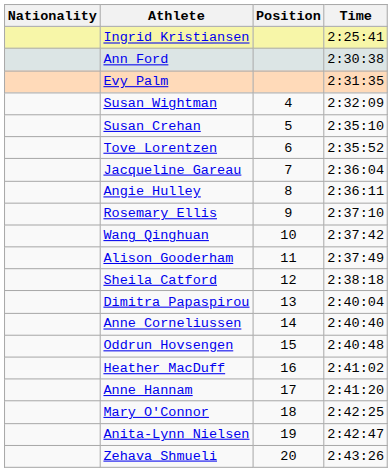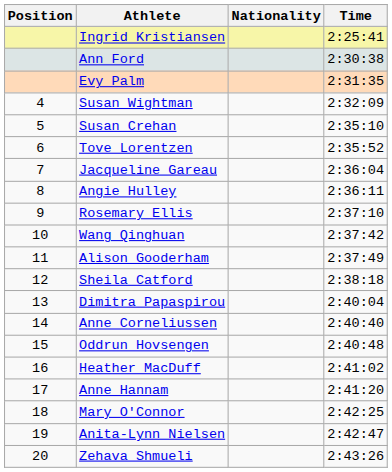 <table class="wikitable sortable">
 <tr>
+<th>Position</th>
+<th>Athlete</th>
 <th>Nationality</th>
-<th>Athlete</th>
-<th>Position</th>
 <th>Time</th>
 </tr>
 <tr bgcolor="#F7F6A8">
+<td align=center></td>
+<td><a href='#'>Ingrid Kristiansen</a></td>
 <td></td>
-<td><a href='#'>Ingrid Kristiansen</a></td>
-<td align=center></td>
 <td>2:25:41</td>
 </tr>
 <tr bgcolor="#DCE5E5">
+<td align=center></td>
+<td><a href='#'>Ann Ford</a></td>
 <td></td>
-<td><a href='#'>Ann Ford</a></td>
-<td align=center></td>
 <td>2:30:38</td>
 </tr>
 <tr bgcolor="#FFDAB9">
+<td align=center></td>
+<td><a href='#'>Evy Palm</a></td>
 <td></td>
-<td><a href='#'>Evy Palm</a></td>
-<td align=center></td>
 <td>2:31:35</td>
 </tr>
 <tr>
+<td align=center>4</td>
+<td><a href='#'>Susan Wightman</a></td>
 <td></td>
-<td><a href='#'>Susan Wightman</a></td>
-<td align=center>4</td>
 <td>2:32:09</td>
 </tr>
 <tr>
+<td align=center>5</td>
+<td><a href='#'>Susan Crehan</a></td>
 <td></td>
-<td><a href='#'>Susan Crehan</a></td>
-<td align=center>5</td>
 <td>2:35:10</td>
 </tr>
 <tr>
+<td align=center>6</td>
+<td><a href='#'>Tove Lorentzen</a></td>
 <td></td>
-<td><a href='#'>Tove Lorentzen</a></td>
-<td align=center>6</td>
 <td>2:35:52</td>
 </tr>
 <tr>
+<td align=center>7</td>
+<td><a href='#'>Jacqueline Gareau</a></td>
 <td></td>
-<td><a href='#'>Jacqueline Gareau</a></td>
-<td align=center>7</td>
 <td>2:36:04</td>
 </tr>
 <tr>
+<td align=center>8</td>
+<td><a href='#'>Angie Hulley</a></td>
 <td></td>
-<td><a href='#'>Angie Hulley</a></td>
-<td align=center>8</td>
 <td>2:36:11</td>
 </tr>
 <tr>
+<td align=center>9</td>
+<td><a href='#'>Rosemary Ellis</a></td>
 <td></td>
-<td><a href='#'>Rosemary Ellis</a></td>
-<td align=center>9</td>
 <td>2:37:10</td>
 </tr>
 <tr>
+<td align=center>10</td>
+<td><a href='#'>Wang Qinghuan</a></td>
 <td></td>
-<td><a href='#'>Wang Qinghuan</a></td>
-<td align=center>10</td>
 <td>2:37:42</td>
 </tr>
 <tr>
+<td align=center>11</td>
+<td><a href='#'>Alison Gooderham</a></td>
 <td></td>
-<td><a href='#'>Alison Gooderham</a></td>
-<td align=center>11</td>
 <td>2:37:49</td>
 </tr>
 <tr>
+<td align=center>12</td>
+<td><a href='#'>Sheila Catford</a></td>
 <td></td>
-<td><a href='#'>Sheila Catford</a></td>
-<td align=center>12</td>
 <td>2:38:18</td>
 </tr>
 <tr>
+<td align=center>13</td>
+<td><a href='#'>Dimitra Papaspirou</a></td>
 <td></td>
-<td><a href='#'>Dimitra Papaspirou</a></td>
-<td align=center>13</td>
 <td>2:40:04</td>
 </tr>
 <tr>
+<td align=center>14</td>
+<td><a href='#'>Anne Corneliussen</a></td>
 <td></td>
-<td><a href='#'>Anne Corneliussen</a></td>
-<td align=center>14</td>
 <td>2:40:40</td>
 </tr>
 <tr>
+<td align=center>15</td>
+<td><a href='#'>Oddrun Hovsengen</a></td>
 <td></td>
-<td><a href='#'>Oddrun Hovsengen</a></td>
-<td align=center>15</td>
 <td>2:40:48</td>
 </tr>
 <tr>
+<td align=center>16</td>
+<td><a href='#'>Heather MacDuff</a></td>
 <td></td>
-<td><a href='#'>Heather MacDuff</a></td>
-<td align=center>16</td>
 <td>2:41:02</td>
 </tr>
 <tr>
+<td align=center>17</td>
+<td><a href='#'>Anne Hannam</a></td>
 <td></td>
-<td><a href='#'>Anne Hannam</a></td>
-<td align=center>17</td>
 <td>2:41:20</td>
 </tr>
 <tr>
+<td align=center>18</td>
+<td><a href='#'>Mary O'Connor</a></td>
 <td></td>
-<td><a href='#'>Mary O'Connor</a></td>
-<td align=center>18</td>
 <td>2:42:25</td>
 </tr>
 <tr>
+<td align=center>19</td>
+<td><a href='#'>Anita-Lynn Nielsen</a></td>
 <td></td>
-<td><a href='#'>Anita-Lynn Nielsen</a></td>
-<td align=center>19</td>
 <td>2:42:47</td>
 </tr>
 <tr>
+<td align=center>20</td>
+<td><a href='#'>Zehava Shmueli</a></td>
 <td></td>
-<td><a href='#'>Zehava Shmueli</a></td>
-<td align=center>20</td>
 <td>2:43:26</td>
 </tr>
 </table>
